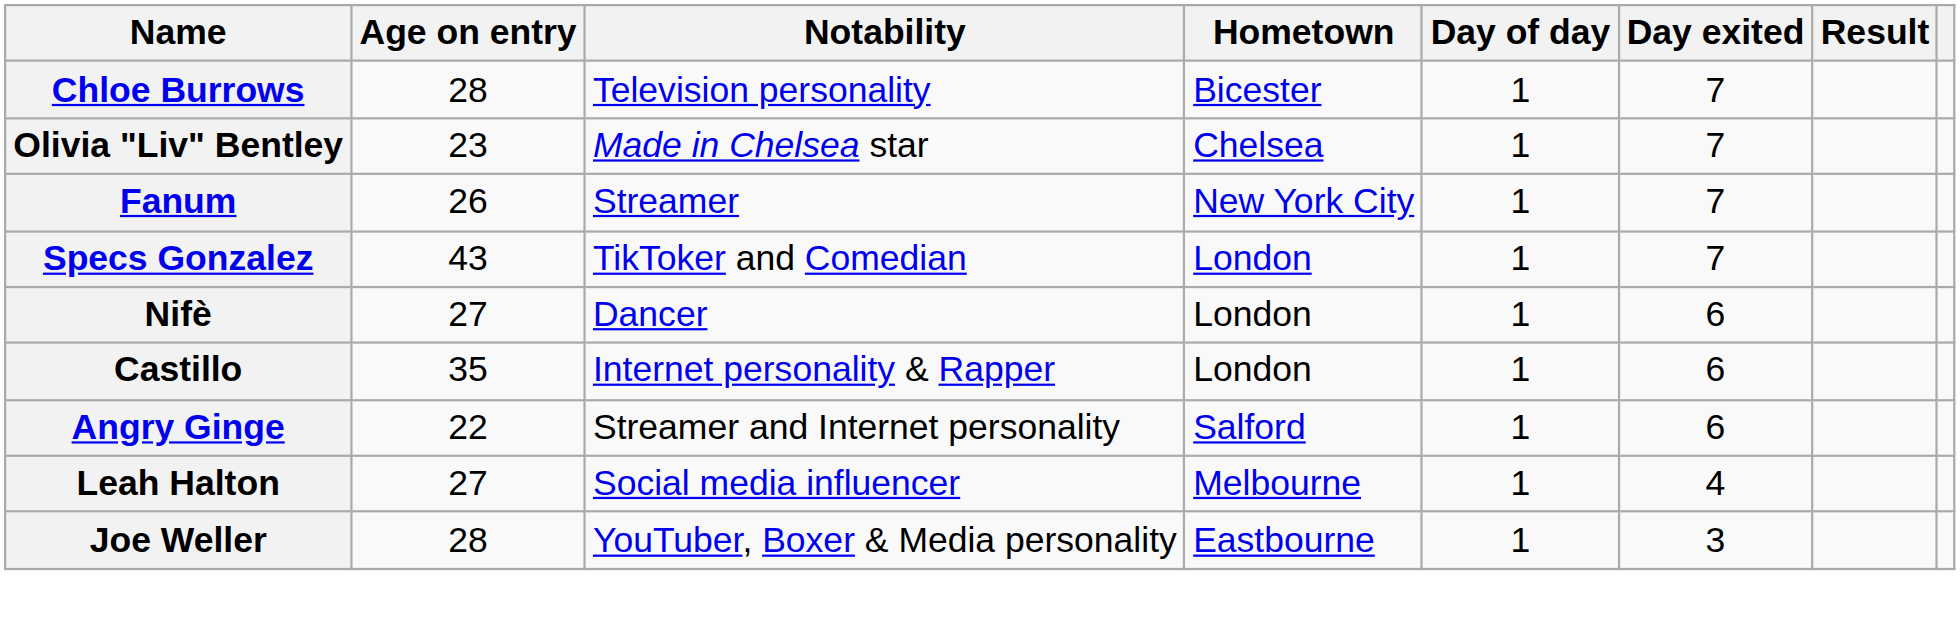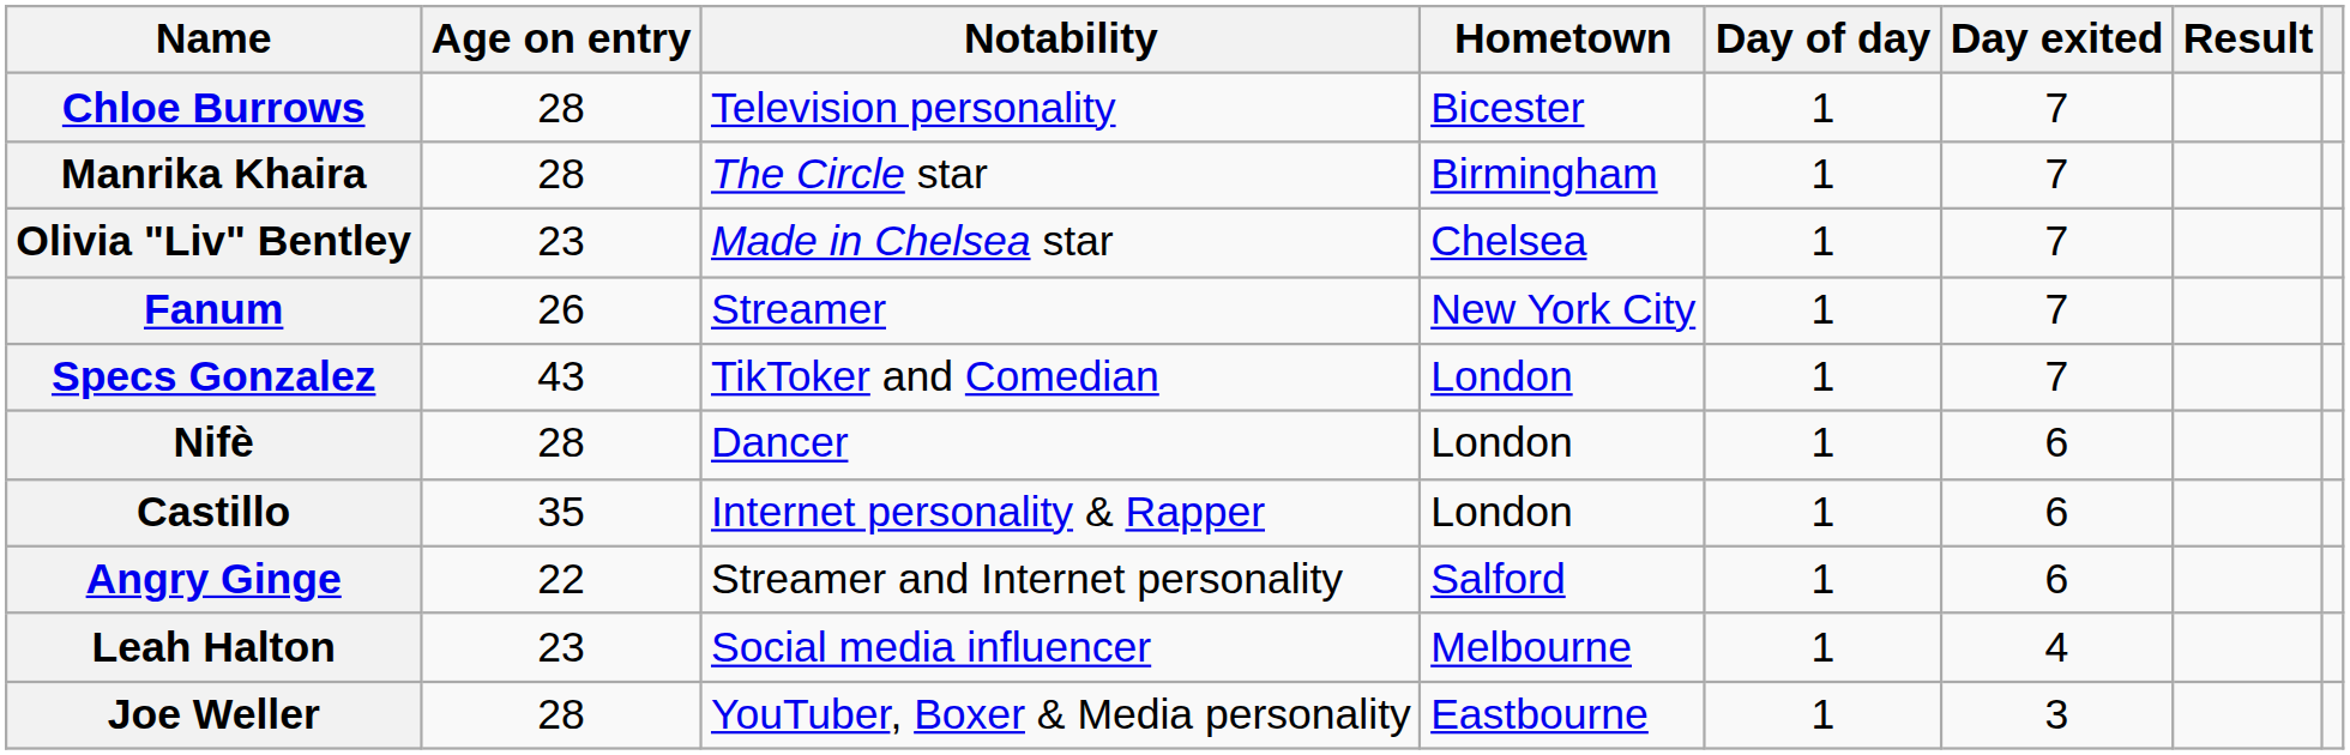 <table class="wikitable plainrowheaders sortable">
 <tr>
 <th scope="col">Name</th>
 <th scope="col">Age on entry</th>
 <th scope="col">Notability</th>
 <th scope="col">Hometown</th>
 <th scope="col">Day of day</th>
 <th scope="col">Day exited</th>
 <th scope="col">Result</th>
 <th scope="col" class="unsortable"></th>
 </tr>
 <tr>
 <th scope="row"><a href='#'>Chloe Burrows</a></th>
 <td align="center">28</td>
 <td><a href='#'>Television personality</a></td>
 <td><a href='#'>Bicester</a></td>
+<td align="center">1</td>
+<td align="center">7</td>
+<td></td>
+<td></td>
+</tr>
+<tr>
+<th scope="row">Manrika Khaira</th>
+<td align="center">28</td>
+<td><a href='#'><em>The Circle</em></a> star</td>
+<td><a href='#'>Birmingham</a></td>
 <td align="center">1</td>
 <td align="center">7</td>
 <td></td>
 <td></td>
 </tr>
 <tr>
 <th scope="row">Olivia "Liv" Bentley</th>
 <td align="center">23</td>
 <td><em><a href='#'>Made in Chelsea</a></em> star</td>
 <td><a href='#'>Chelsea</a></td>
 <td align="center">1</td>
 <td align="center">7</td>
 <td></td>
 <td></td>
 </tr>
 <tr>
 <th scope="row"><a href='#'>Fanum</a></th>
 <td align="center">26</td>
 <td><a href='#'>Streamer</a></td>
 <td><a href='#'>New York City</a></td>
 <td align="center">1</td>
 <td align="center">7</td>
 <td></td>
 <td></td>
 </tr>
 <tr>
 <th scope="row"><a href='#'>Specs Gonzalez</a></th>
 <td align="center">43</td>
 <td><a href='#'>TikToker</a> and <a href='#'>Comedian</a></td>
 <td><a href='#'>London</a></td>
 <td align="center">1</td>
 <td align="center">7</td>
 <td></td>
 <td></td>
 </tr>
 <tr>
 <th scope="row">Nifè</th>
-<td align="center">27</td>
+<td align="center">28</td>
 <td><a href='#'>Dancer</a></td>
 <td>London</td>
 <td align="center">1</td>
 <td align="center">6</td>
 <td></td>
 <td></td>
 </tr>
 <tr>
 <th scope="row">Castillo</th>
 <td align="center">35</td>
 <td><a href='#'>Internet personality</a> & <a href='#'>Rapper</a></td>
 <td>London</td>
 <td align="center">1</td>
 <td align="center">6</td>
 <td></td>
 <td></td>
 </tr>
 <tr>
 <th scope="row"><a href='#'>Angry Ginge</a></th>
 <td align="center">22</td>
 <td>Streamer and Internet personality</td>
 <td><a href='#'>Salford</a></td>
 <td align="center">1</td>
 <td align="center">6</td>
 <td></td>
 <td></td>
 </tr>
 <tr>
 <th scope="row">Leah Halton</th>
-<td align="center">27</td>
+<td align="center">23</td>
 <td><a href='#'>Social media influencer</a></td>
 <td><a href='#'>Melbourne</a></td>
 <td align="center">1</td>
 <td align="center">4</td>
 <td></td>
 <td></td>
 </tr>
 <tr>
 <th scope="row">Joe Weller</th>
 <td align="center">28</td>
 <td><a href='#'>YouTuber</a>, <a href='#'>Boxer</a> & Media personality</td>
 <td><a href='#'>Eastbourne</a></td>
 <td align="center">1</td>
 <td align="center">3</td>
 <td></td>
 <td></td>
 </tr>
 </table>
